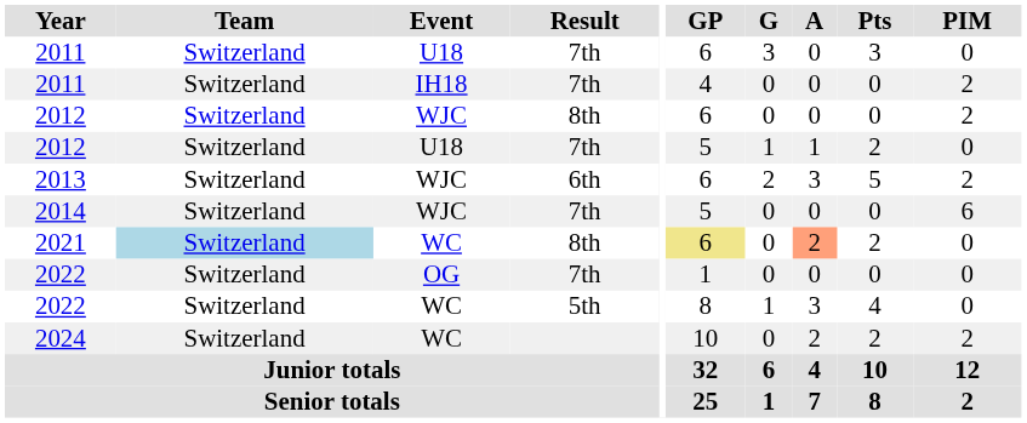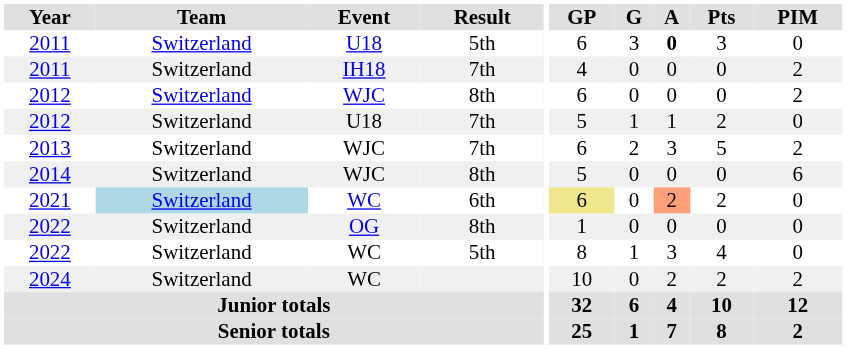 <table border="0" cellpadding="1" cellspacing="0" ID="Table3" style="text-align:center; width:40em">
 <tr ALIGN="center" bgcolor="#e0e0e0">
 <th>Year</th>
 <th>Team</th>
 <th>Event</th>
 <th>Result</th>
 <th rowspan="99" bgcolor="#ffffff"></th>
 <th>GP</th>
 <th>G</th>
 <th>A</th>
 <th>Pts</th>
 <th>PIM</th>
 </tr>
 <tr>
 <td><a href='#'>2011</a></td>
 <td><a href='#'>Switzerland</a></td>
 <td><a href='#'>U18</a></td>
-<td>7th</td>
+<td>5th</td>
 <td>6</td>
 <td>3</td>
-<td>0</td>
+<td><strong>0</strong></td>
 <td>3</td>
 <td>0</td>
 </tr>
 <tr bgcolor="#f0f0f0">
 <td><a href='#'>2011</a></td>
 <td>Switzerland</td>
 <td><a href='#'>IH18</a></td>
 <td>7th</td>
 <td>4</td>
 <td>0</td>
 <td>0</td>
 <td>0</td>
 <td>2</td>
 </tr>
 <tr>
 <td><a href='#'>2012</a></td>
 <td><a href='#'>Switzerland</a></td>
 <td><a href='#'>WJC</a></td>
 <td>8th</td>
 <td>6</td>
 <td>0</td>
 <td>0</td>
 <td>0</td>
 <td>2</td>
 </tr>
 <tr bgcolor="#f0f0f0">
 <td><a href='#'>2012</a></td>
 <td>Switzerland</td>
 <td>U18</td>
 <td>7th</td>
 <td>5</td>
 <td>1</td>
 <td>1</td>
 <td>2</td>
 <td>0</td>
 </tr>
 <tr>
 <td><a href='#'>2013</a></td>
 <td>Switzerland</td>
 <td>WJC</td>
-<td>6th</td>
+<td>7th</td>
 <td>6</td>
 <td>2</td>
 <td>3</td>
 <td>5</td>
 <td>2</td>
 </tr>
 <tr bgcolor="#f0f0f0">
 <td><a href='#'>2014</a></td>
 <td>Switzerland</td>
 <td>WJC</td>
-<td>7th</td>
+<td>8th</td>
 <td>5</td>
 <td>0</td>
 <td>0</td>
 <td>0</td>
 <td>6</td>
 </tr>
 <tr>
 <td><a href='#'>2021</a></td>
 <td style="background: lightblue;"><a href='#'>Switzerland</a></td>
 <td><a href='#'>WC</a></td>
-<td>8th</td>
+<td>6th</td>
 <td style="background: khaki;">6</td>
 <td>0</td>
 <td style="background: lightsalmon;">2</td>
 <td>2</td>
 <td>0</td>
 </tr>
 <tr bgcolor="#f0f0f0">
 <td><a href='#'>2022</a></td>
 <td>Switzerland</td>
 <td><a href='#'>OG</a></td>
-<td>7th</td>
+<td>8th</td>
 <td>1</td>
 <td>0</td>
 <td>0</td>
 <td>0</td>
 <td>0</td>
 </tr>
 <tr>
 <td><a href='#'>2022</a></td>
 <td>Switzerland</td>
 <td>WC</td>
 <td>5th</td>
 <td>8</td>
 <td>1</td>
 <td>3</td>
 <td>4</td>
 <td>0</td>
 </tr>
 <tr bgcolor="#f0f0f0">
 <td><a href='#'>2024</a></td>
 <td>Switzerland</td>
 <td>WC</td>
 <td></td>
 <td>10</td>
 <td>0</td>
 <td>2</td>
 <td>2</td>
 <td>2</td>
 </tr>
 <tr bgcolor="#e0e0e0">
 <th colspan="4">Junior totals</th>
 <th>32</th>
 <th>6</th>
 <th>4</th>
 <th>10</th>
 <th>12</th>
 </tr>
 <tr bgcolor="#e0e0e0">
 <th colspan="4">Senior totals</th>
 <th>25</th>
 <th>1</th>
 <th>7</th>
 <th>8</th>
 <th>2</th>
 </tr>
 </table>
